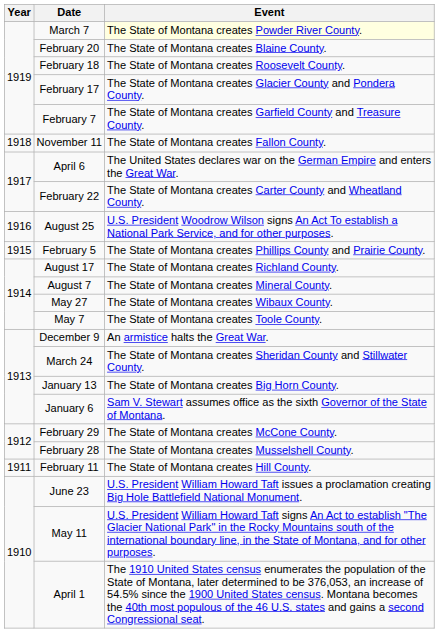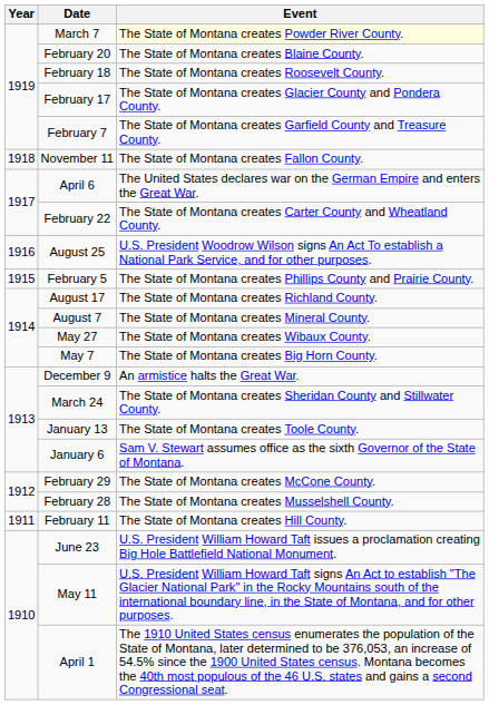 <table class="wikitable" style="width:100%;">
 <tr>
 <th style="width:6%">Year</th>
 <th style="width:8%">Date</th>
 <th style="width:86%">Event</th>
 </tr>
 <tr>
 <td align=center rowspan=5>1919</td>
 <td align=center>March 7</td>
 <td style="background: lightyellow;">The State of Montana creates <a href='#'>Powder River County</a>.</td>
 </tr>
 <tr>
 <td align=center>February 20</td>
 <td>The State of Montana creates <a href='#'>Blaine County</a>.</td>
 </tr>
 <tr>
 <td align=center>February 18</td>
 <td>The State of Montana creates <a href='#'>Roosevelt County</a>.</td>
 </tr>
 <tr>
 <td align=center>February 17</td>
 <td>The State of Montana creates <a href='#'>Glacier County</a> and <a href='#'>Pondera County</a>.</td>
 </tr>
 <tr>
 <td align=center>February 7</td>
 <td>The State of Montana creates <a href='#'>Garfield County</a> and <a href='#'>Treasure County</a>.</td>
 </tr>
 <tr>
 <td align=center rowspan=1>1918</td>
 <td align=center>November 11</td>
 <td>The State of Montana creates <a href='#'>Fallon County</a>.</td>
 </tr>
 <tr>
 <td align=center rowspan=2>1917</td>
 <td align=center>April 6</td>
 <td>The United States declares war on the <a href='#'>German Empire</a> and enters the <a href='#'>Great War</a>.</td>
 </tr>
 <tr>
 <td align=center>February 22</td>
 <td>The State of Montana creates <a href='#'>Carter County</a> and <a href='#'>Wheatland County</a>.</td>
 </tr>
 <tr>
 <td align=center rowspan=1>1916</td>
 <td align=center>August 25</td>
 <td><a href='#'>U.S. President</a> <a href='#'>Woodrow Wilson</a> signs <a href='#'>An Act To establish a National Park Service, and for other purposes</a>.</td>
 </tr>
 <tr>
 <td align=center rowspan=1>1915</td>
 <td align=center>February 5</td>
 <td>The State of Montana creates <a href='#'>Phillips County</a> and <a href='#'>Prairie County</a>.</td>
 </tr>
 <tr>
 <td align=center rowspan=4>1914</td>
 <td align=center>August 17</td>
 <td>The State of Montana creates <a href='#'>Richland County</a>.</td>
 </tr>
 <tr>
 <td align=center>August 7</td>
 <td>The State of Montana creates <a href='#'>Mineral County</a>.</td>
 </tr>
 <tr>
 <td align=center>May 27</td>
 <td>The State of Montana creates <a href='#'>Wibaux County</a>.</td>
 </tr>
 <tr>
 <td align=center>May 7</td>
-<td>The State of Montana creates <a href='#'>Toole County</a>.</td>
+<td>The State of Montana creates <a href='#'>Big Horn County</a>.</td>
 </tr>
 <tr>
 <td align=center rowspan=4>1913</td>
 <td align=center>December 9</td>
 <td>An <a href='#'>armistice</a> halts the <a href='#'>Great War</a>.</td>
 </tr>
 <tr>
 <td align=center>March 24</td>
 <td>The State of Montana creates <a href='#'>Sheridan County</a> and <a href='#'>Stillwater County</a>.</td>
 </tr>
 <tr>
 <td align=center>January 13</td>
-<td>The State of Montana creates <a href='#'>Big Horn County</a>.</td>
+<td>The State of Montana creates <a href='#'>Toole County</a>.</td>
 </tr>
 <tr>
 <td align=center>January 6</td>
 <td><a href='#'>Sam V. Stewart</a> assumes office as the sixth <a href='#'>Governor of the State of Montana</a>.</td>
 </tr>
 <tr>
 <td align=center rowspan=2>1912</td>
 <td align=center>February 29</td>
 <td>The State of Montana creates <a href='#'>McCone County</a>.</td>
 </tr>
 <tr>
 <td align=center>February 28</td>
 <td>The State of Montana creates <a href='#'>Musselshell County</a>.</td>
 </tr>
 <tr>
 <td align=center rowspan=1>1911</td>
 <td align=center>February 11</td>
 <td>The State of Montana creates <a href='#'>Hill County</a>.</td>
 </tr>
 <tr>
 <td align=center rowspan=3>1910</td>
 <td align=center>June 23</td>
 <td><a href='#'>U.S. President</a> <a href='#'>William Howard Taft</a> issues a proclamation creating <a href='#'>Big Hole Battlefield National Monument</a>.</td>
 </tr>
 <tr>
 <td align=center>May 11</td>
 <td><a href='#'>U.S. President</a> <a href='#'>William Howard Taft</a> signs <a href='#'>An Act to establish "The Glacier National Park" in the Rocky Mountains south of the international boundary line, in the State of Montana, and for other purposes</a>.</td>
 </tr>
 <tr>
 <td align=center>April 1</td>
 <td>The <a href='#'>1910 United States census</a> enumerates the population of the State of Montana, later determined to be 376,053, an increase of 54.5% since the <a href='#'>1900 United States census</a>. Montana becomes the <a href='#'>40th most populous of the 46 U.S. states</a> and gains a <a href='#'>second Congressional seat</a>.</td>
 </tr>
 </table>
